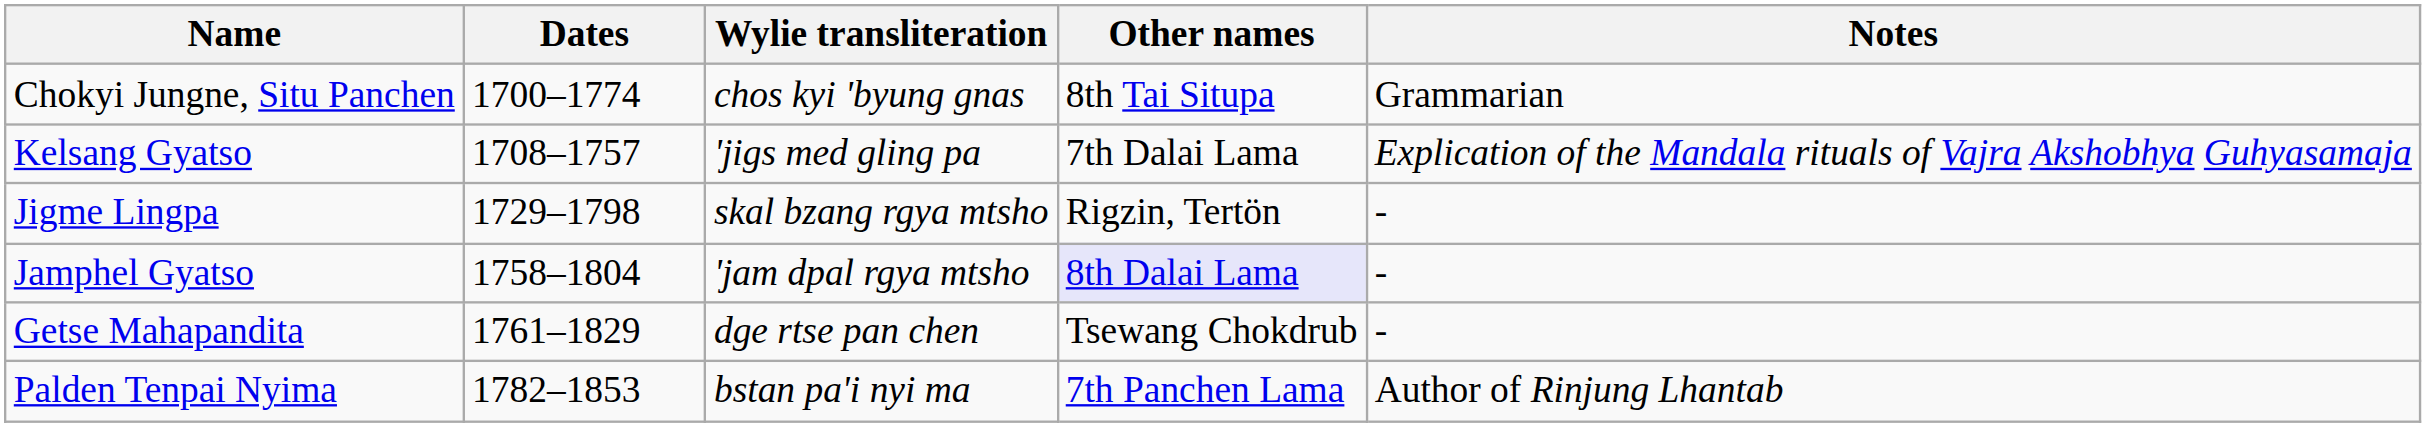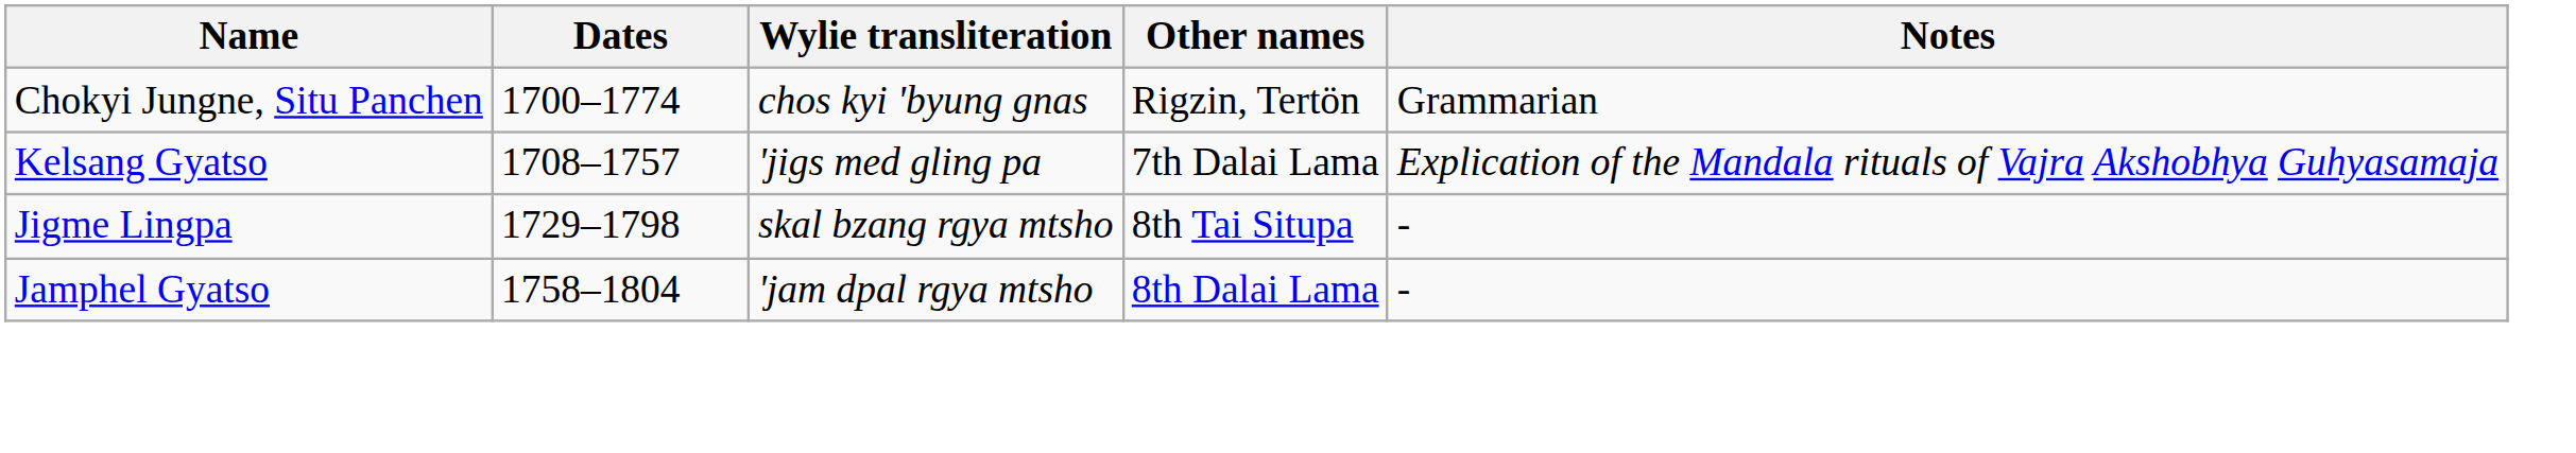 <table class="wikitable">
 <tr>
 <th>Name</th>
 <th style="width:6em">Dates</th>
 <th>Wylie transliteration</th>
 <th>Other names</th>
 <th>Notes</th>
 </tr>
 <tr>
 <td>Chokyi Jungne, <a href='#'>Situ Panchen</a></td>
 <td>1700–1774</td>
 <td><em>chos kyi 'byung gnas</em></td>
-<td>8th <a href='#'>Tai Situpa</a></td>
+<td>Rigzin, Tertön</td>
 <td>Grammarian</td>
 </tr>
 <tr>
 <td><a href='#'>Kelsang Gyatso</a></td>
 <td>1708–1757</td>
 <td><em> 'jigs med gling pa</em></td>
 <td>7th Dalai Lama</td>
 <td><em>Explication of the <a href='#'>Mandala</a> rituals of <a href='#'>Vajra</a> <a href='#'>Akshobhya</a> <a href='#'>Guhyasamaja</a></em></td>
 </tr>
 <tr>
 <td><a href='#'>Jigme Lingpa</a></td>
 <td>1729–1798</td>
 <td><em>skal bzang rgya mtsho</em></td>
-<td>Rigzin, Tertön</td>
+<td>8th <a href='#'>Tai Situpa</a></td>
 <td>-</td>
 </tr>
 <tr>
 <td><a href='#'>Jamphel Gyatso</a></td>
 <td>1758–1804</td>
 <td><em> 'jam dpal rgya mtsho</em></td>
-<td style="background: lavender;"><a href='#'>8th Dalai Lama</a></td>
+<td><a href='#'>8th Dalai Lama</a></td>
 <td>-</td>
 </tr>
-<tr>
-<td><a href='#'>Getse Mahapandita</a></td>
-<td>1761–1829</td>
-<td><em>dge rtse pan chen</em></td>
-<td>Tsewang Chokdrub</td>
-<td>-</td>
-</tr>
-<tr>
-<td><a href='#'>Palden Tenpai Nyima</a></td>
-<td>1782–1853</td>
-<td><em>bstan pa'i nyi ma</em></td>
-<td><a href='#'>7th Panchen Lama</a></td>
-<td>Author of <em>Rinjung Lhantab</em></td>
-</tr>
 </table>
